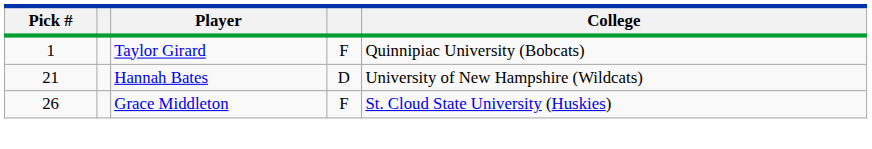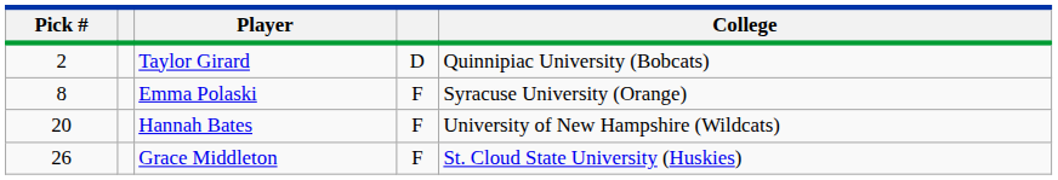 <table class="wikitable" width="65%;" style="text-align: center;">
 <tr style="border-top:#0034A7 4px solid; border-bottom:#009C34 4px solid;">
 <th>Pick #</th>
 <th></th>
 <th>Player</th>
 <th></th>
 <th>College</th>
 </tr>
 <tr>
-<td>1</td>
+<td>2</td>
 <td></td>
 <td align="left"><a href='#'>Taylor Girard</a></td>
-<td>F</td>
+<td>D</td>
 <td align="left">Quinnipiac University (Bobcats)</td>
 </tr>
 <tr>
-<td>21</td>
+<td>8</td>
+<td></td>
+<td align="left"><a href='#'>Emma Polaski</a></td>
+<td>F</td>
+<td align="left">Syracuse University (Orange)</td>
+</tr>
+<tr>
+<td>20</td>
 <td></td>
 <td align="left"><a href='#'>Hannah Bates</a></td>
-<td>D</td>
+<td>F</td>
 <td align="left">University of New Hampshire (Wildcats)</td>
 </tr>
 <tr>
 <td>26</td>
 <td></td>
 <td align="left"><a href='#'>Grace Middleton</a></td>
 <td>F</td>
 <td align="left"><a href='#'>St. Cloud State University</a> (<a href='#'>Huskies</a>)</td>
 </tr>
 </table>
